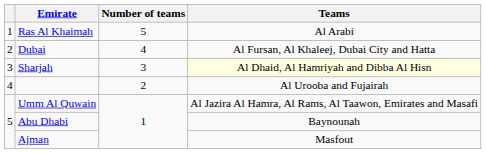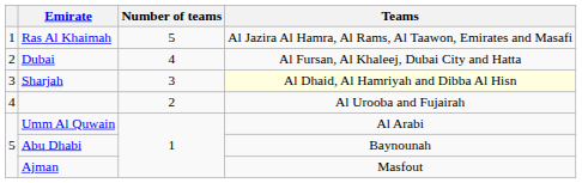 <table class="wikitable">
 <tr>
 <th></th>
 <th><a href='#'>Emirate</a></th>
 <th>Number of teams</th>
 <th>Teams</th>
 </tr>
 <tr>
 <td>1</td>
 <td> <a href='#'>Ras Al Khaimah</a></td>
 <td align=center>5</td>
-<td align=center>Al Arabi</td>
+<td align=center>Al Jazira Al Hamra, Al Rams, Al Taawon, Emirates and Masafi</td>
 </tr>
 <tr>
 <td>2</td>
 <td> <a href='#'>Dubai</a></td>
 <td align=center>4</td>
 <td align=center>Al Fursan, Al Khaleej, Dubai City and Hatta</td>
 </tr>
 <tr>
 <td>3</td>
 <td> <a href='#'>Sharjah</a></td>
 <td align=center>3</td>
 <td align=center style="background: lightyellow;">Al Dhaid, Al Hamriyah and Dibba Al Hisn</td>
 </tr>
 <tr>
 <td>4</td>
 <td></td>
 <td align=center>2</td>
 <td align=center>Al Urooba and Fujairah</td>
 </tr>
 <tr>
 <td rowspan="3">5</td>
 <td> <a href='#'>Umm Al Quwain</a></td>
 <td rowspan="3" align=center>1</td>
-<td align=center>Al Jazira Al Hamra, Al Rams, Al Taawon, Emirates and Masafi</td>
+<td align=center>Al Arabi</td>
 </tr>
 <tr>
 <td> <a href='#'>Abu Dhabi</a></td>
 <td align=center>Baynounah</td>
 </tr>
 <tr>
 <td> <a href='#'>Ajman</a></td>
 <td align=center>Masfout</td>
 </tr>
 </table>
